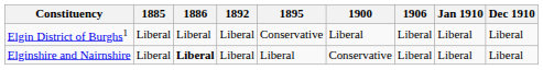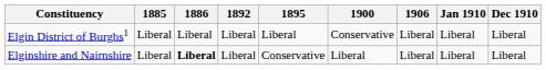 <table class="wikitable sortable">
 <tr>
 <th>Constituency</th>
 <th>1885</th>
 <th>1886</th>
 <th>1892</th>
 <th>1895</th>
 <th>1900</th>
 <th>1906</th>
 <th>Jan 1910</th>
 <th>Dec 1910</th>
 </tr>
 <tr>
 <td><a href='#'>Elgin District of Burghs</a><sup>1</sup></td>
 <td bgcolor=>Liberal</td>
 <td bgcolor=>Liberal</td>
 <td bgcolor=>Liberal</td>
+<td bgcolor=>Liberal</td>
 <td bgcolor=>Conservative</td>
-<td bgcolor=>Liberal</td>
 <td bgcolor=>Liberal</td>
 <td bgcolor=>Liberal</td>
 <td bgcolor=>Liberal</td>
 </tr>
 <tr>
 <td><a href='#'>Elginshire and Nairnshire</a></td>
 <td bgcolor=>Liberal</td>
 <td bgcolor=><strong>Liberal</strong></td>
 <td bgcolor=>Liberal</td>
+<td bgcolor=>Conservative</td>
 <td bgcolor=>Liberal</td>
-<td bgcolor=>Conservative</td>
 <td bgcolor=>Liberal</td>
 <td bgcolor=>Liberal</td>
 <td bgcolor=>Liberal</td>
 </tr>
 </table>
